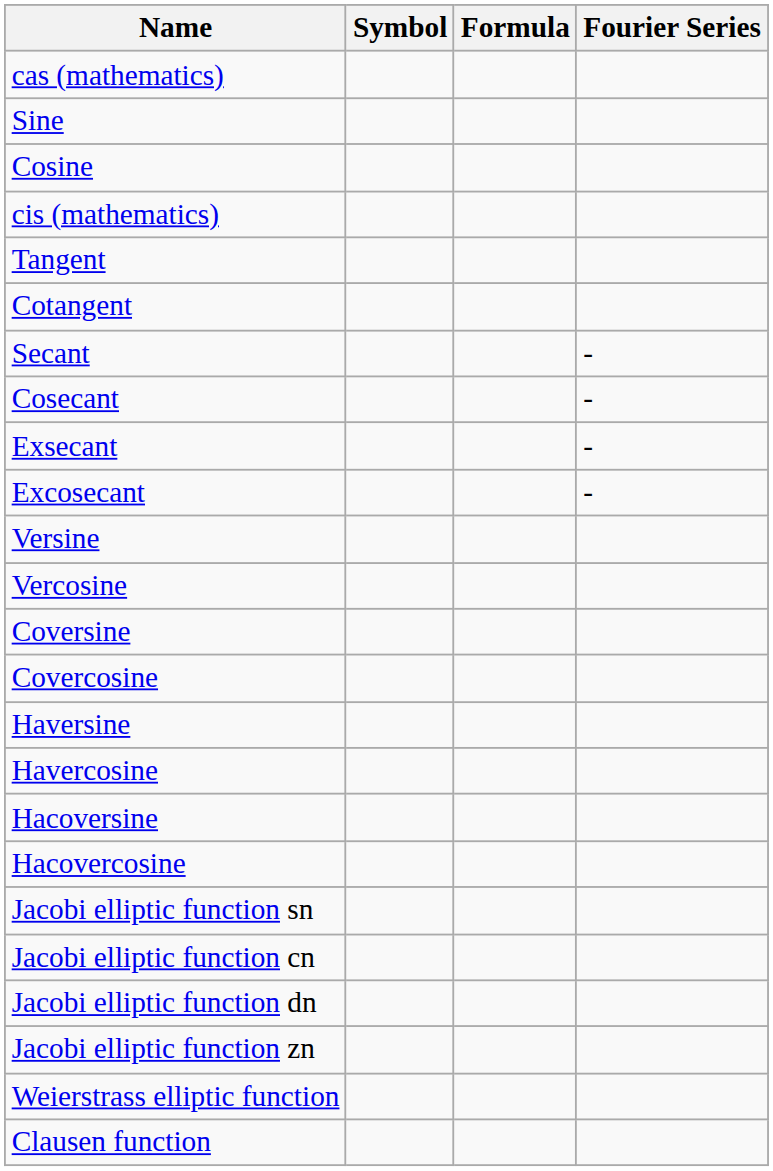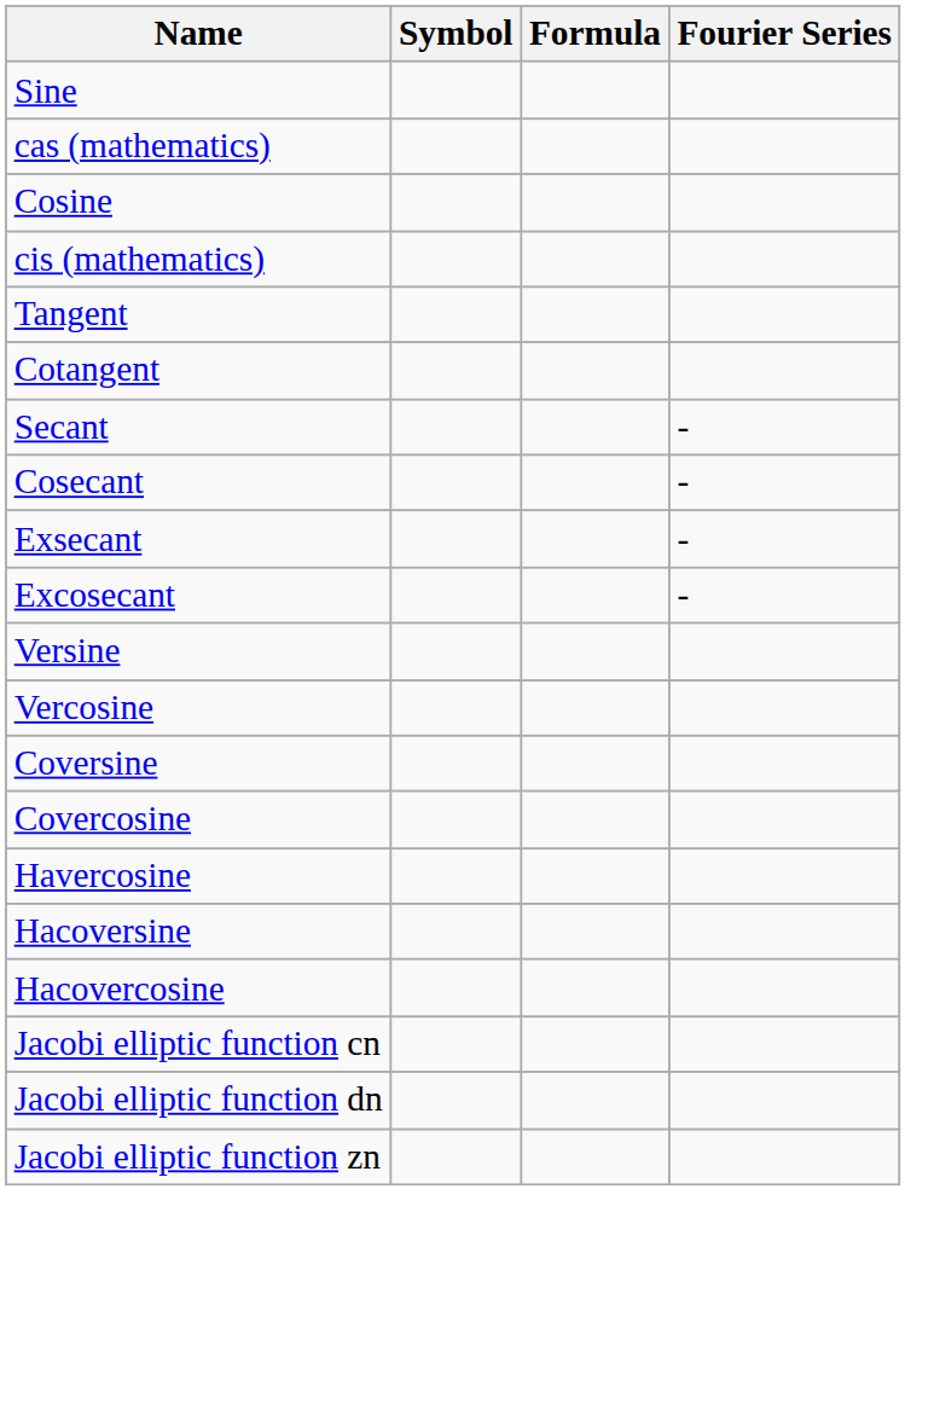 <table class="wikitable sortable">
 <tr>
 <th>Name</th>
 <th>Symbol</th>
 <th>Formula </th>
 <th>Fourier Series</th>
 </tr>
 <tr>
-<td><a href='#'>cas (mathematics)</a></td>
+<td><a href='#'>Sine</a></td>
 <td></td>
 <td></td>
 <td></td>
 </tr>
 <tr>
-<td><a href='#'>Sine</a></td>
+<td><a href='#'>cas (mathematics)</a></td>
 <td></td>
 <td></td>
 <td></td>
 </tr>
 <tr>
 <td><a href='#'>Cosine</a></td>
 <td></td>
 <td></td>
 <td></td>
 </tr>
 <tr>
 <td><a href='#'>cis (mathematics)</a></td>
 <td></td>
 <td></td>
 <td></td>
 </tr>
 <tr>
 <td><a href='#'>Tangent</a></td>
 <td></td>
 <td></td>
 <td> </td>
 </tr>
 <tr>
 <td><a href='#'>Cotangent</a></td>
 <td></td>
 <td></td>
 <td> </td>
 </tr>
 <tr>
 <td><a href='#'>Secant</a></td>
 <td></td>
 <td></td>
 <td>-</td>
 </tr>
 <tr>
 <td><a href='#'>Cosecant</a></td>
 <td></td>
 <td></td>
 <td>-</td>
 </tr>
 <tr>
 <td><a href='#'>Exsecant</a></td>
 <td></td>
 <td></td>
 <td>-</td>
 </tr>
 <tr>
 <td><a href='#'>Excosecant</a></td>
 <td></td>
 <td></td>
 <td>-</td>
 </tr>
 <tr>
 <td><a href='#'>Versine</a></td>
 <td></td>
 <td></td>
 <td></td>
 </tr>
 <tr>
 <td><a href='#'>Vercosine</a></td>
 <td></td>
 <td></td>
 <td></td>
 </tr>
 <tr>
 <td><a href='#'>Coversine</a></td>
 <td></td>
 <td></td>
 <td></td>
 </tr>
 <tr>
 <td><a href='#'>Covercosine</a></td>
 <td></td>
 <td></td>
 <td></td>
 </tr>
 <tr>
-<td><a href='#'>Haversine</a></td>
-<td></td>
-<td></td>
-<td></td>
-</tr>
-<tr>
 <td><a href='#'>Havercosine</a></td>
 <td></td>
 <td></td>
 <td></td>
 </tr>
 <tr>
 <td><a href='#'>Hacoversine</a></td>
 <td></td>
 <td></td>
 <td></td>
 </tr>
 <tr>
 <td><a href='#'>Hacovercosine</a></td>
-<td></td>
-<td></td>
-<td></td>
-</tr>
-<tr>
-<td><a href='#'>Jacobi elliptic function</a> sn</td>
 <td></td>
 <td></td>
 <td></td>
 </tr>
 <tr>
 <td><a href='#'>Jacobi elliptic function</a> cn</td>
 <td></td>
 <td></td>
 <td></td>
 </tr>
 <tr>
 <td><a href='#'>Jacobi elliptic function</a> dn</td>
 <td></td>
 <td></td>
 <td></td>
 </tr>
 <tr>
 <td><a href='#'>Jacobi elliptic function</a> zn</td>
 <td></td>
 <td></td>
 <td></td>
 </tr>
-<tr>
-<td><a href='#'>Weierstrass elliptic function</a></td>
-<td></td>
-<td></td>
-<td></td>
-</tr>
-<tr>
-<td><a href='#'>Clausen function</a></td>
-<td></td>
-<td></td>
-<td></td>
-</tr>
 </table>
